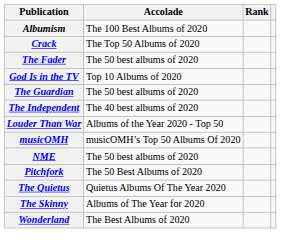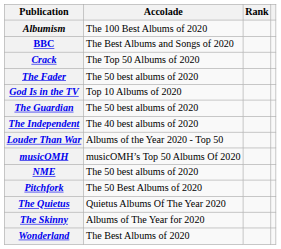 <table class="wikitable sortable plainrowheaders">
 <tr>
 <th scope="col">Publication</th>
 <th scope="col">Accolade</th>
 <th scope="col">Rank</th>
 <th scope="col" class="unsortable"></th>
 </tr>
 <tr>
 <th scope="row"><em>Albumism</em></th>
 <td>The 100 Best Albums of 2020</td>
+<td></td>
+<td></td>
+</tr>
+<tr>
+<th scope="row"><a href='#'>BBC</a></th>
+<td>The Best Albums and Songs of 2020</td>
 <td></td>
 <td></td>
 </tr>
 <tr>
 <th scope="row"><em><a href='#'>Crack</a></em></th>
 <td>The Top 50 Albums of 2020</td>
 <td></td>
 <td></td>
 </tr>
 <tr>
 <th scope="row"><em><a href='#'>The Fader</a></em></th>
 <td>The 50 best albums of 2020</td>
 <td></td>
 <td></td>
 </tr>
 <tr>
 <th scope="row"><em><a href='#'>God Is in the TV</a></em></th>
 <td>Top 10 Albums of 2020</td>
 <td></td>
 <td></td>
 </tr>
 <tr>
 <th scope="row"><em><a href='#'>The Guardian</a></em></th>
 <td>The 50 best albums of 2020</td>
 <td></td>
 <td></td>
 </tr>
 <tr>
 <th scope="row"><em><a href='#'>The Independent</a></em></th>
 <td>The 40 best albums of 2020</td>
 <td></td>
 <td></td>
 </tr>
 <tr>
 <th scope="row"><em><a href='#'>Louder Than War</a></em></th>
 <td>Albums of the Year 2020 - Top 50</td>
 <td></td>
 <td></td>
 </tr>
 <tr>
 <th scope="row"><em><a href='#'>musicOMH</a></em></th>
 <td>musicOMH’s Top 50 Albums Of 2020</td>
 <td></td>
 <td></td>
 </tr>
 <tr>
 <th scope="row"><em><a href='#'>NME</a></em></th>
 <td>The 50 best albums of 2020</td>
 <td></td>
 <td></td>
 </tr>
 <tr>
 <th scope="row"><em><a href='#'>Pitchfork</a></em></th>
 <td>The 50 Best Albums of 2020</td>
 <td></td>
 <td></td>
 </tr>
 <tr>
 <th scope="row"><em><a href='#'>The Quietus</a></em></th>
 <td>Quietus Albums Of The Year 2020</td>
 <td></td>
 <td></td>
 </tr>
 <tr>
 <th scope="row"><em><a href='#'>The Skinny</a></em></th>
 <td>Albums of The Year for 2020</td>
 <td></td>
 <td></td>
 </tr>
 <tr>
 <th scope="row"><em><a href='#'>Wonderland</a></em></th>
 <td>The Best Albums of 2020</td>
 <td></td>
 <td></td>
 </tr>
 </table>
